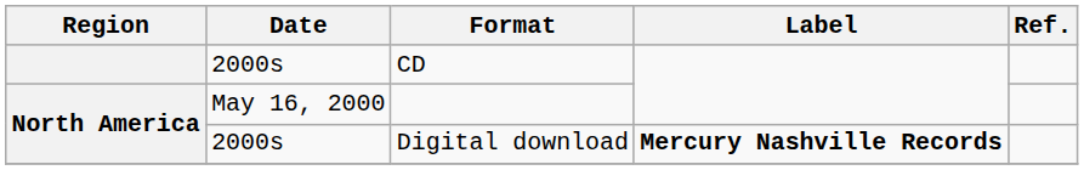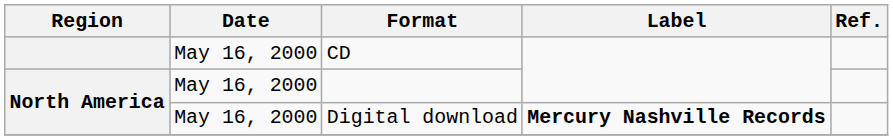 <table class="wikitable plainrowheaders">
 <tr>
 <th scope="col">Region</th>
 <th scope="col">Date</th>
 <th scope="col">Format</th>
 <th scope="col">Label</th>
 <th scope="col">Ref.</th>
 </tr>
 <tr>
 <th scope="row"></th>
-<td>2000s</td>
+<td rowspan="">May 16, 2000</td>
 <td>CD</td>
 <td rowspan="2"></td>
 <td></td>
 </tr>
 <tr>
 <th scope="row" rowspan="2">North America</th>
 <td>May 16, 2000</td>
 <td></td>
 <td></td>
 </tr>
 <tr>
-<td>2000s</td>
+<td rowspan="">May 16, 2000</td>
 <td>Digital download</td>
 <td><strong>Mercury Nashville Records</strong></td>
 <td></td>
 </tr>
 <tr>
 </tr>
 </table>
